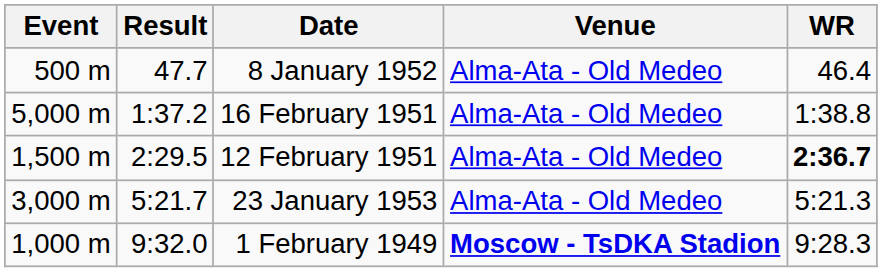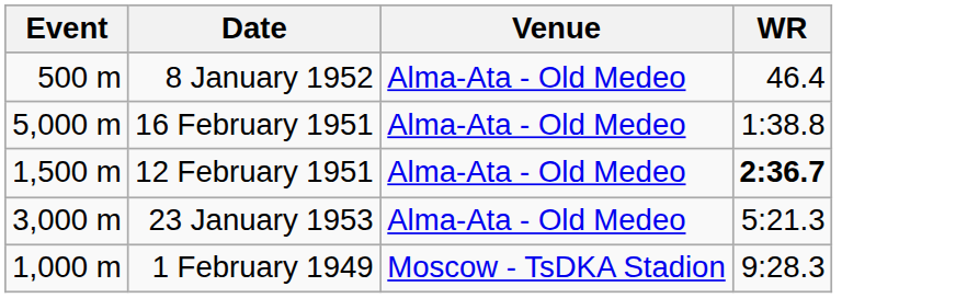 <table class="wikitable" style="text-align:right">
 <tr>
 <th>Event</th>
-<th>Result</th>
 <th>Date</th>
 <th>Venue</th>
 <th>WR</th>
 </tr>
 <tr>
 <td>500 m</td>
-<td>47.7</td>
 <td>8 January 1952</td>
 <td align="left"><a href='#'>Alma-Ata - Old Medeo</a></td>
 <td>46.4</td>
 </tr>
 <tr>
 <td>5,000 m</td>
-<td>1:37.2</td>
 <td>16 February 1951</td>
 <td align="left"><a href='#'>Alma-Ata - Old Medeo</a></td>
 <td>1:38.8</td>
 </tr>
 <tr>
 <td>1,500 m</td>
-<td>2:29.5</td>
 <td>12 February 1951</td>
 <td align="left"><a href='#'>Alma-Ata - Old Medeo</a></td>
 <td><strong>2:36.7</strong></td>
 </tr>
 <tr>
 <td>3,000 m</td>
-<td>5:21.7</td>
 <td>23 January 1953</td>
 <td align="left"><a href='#'>Alma-Ata - Old Medeo</a></td>
 <td>5:21.3</td>
 </tr>
 <tr>
 <td>1,000 m</td>
-<td>9:32.0</td>
 <td>1 February 1949</td>
-<td align="left"><strong><a href='#'>Moscow - TsDKA Stadion</a></strong></td>
+<td align="left"><a href='#'>Moscow - TsDKA Stadion</a></td>
 <td>9:28.3</td>
 </tr>
 </table>
